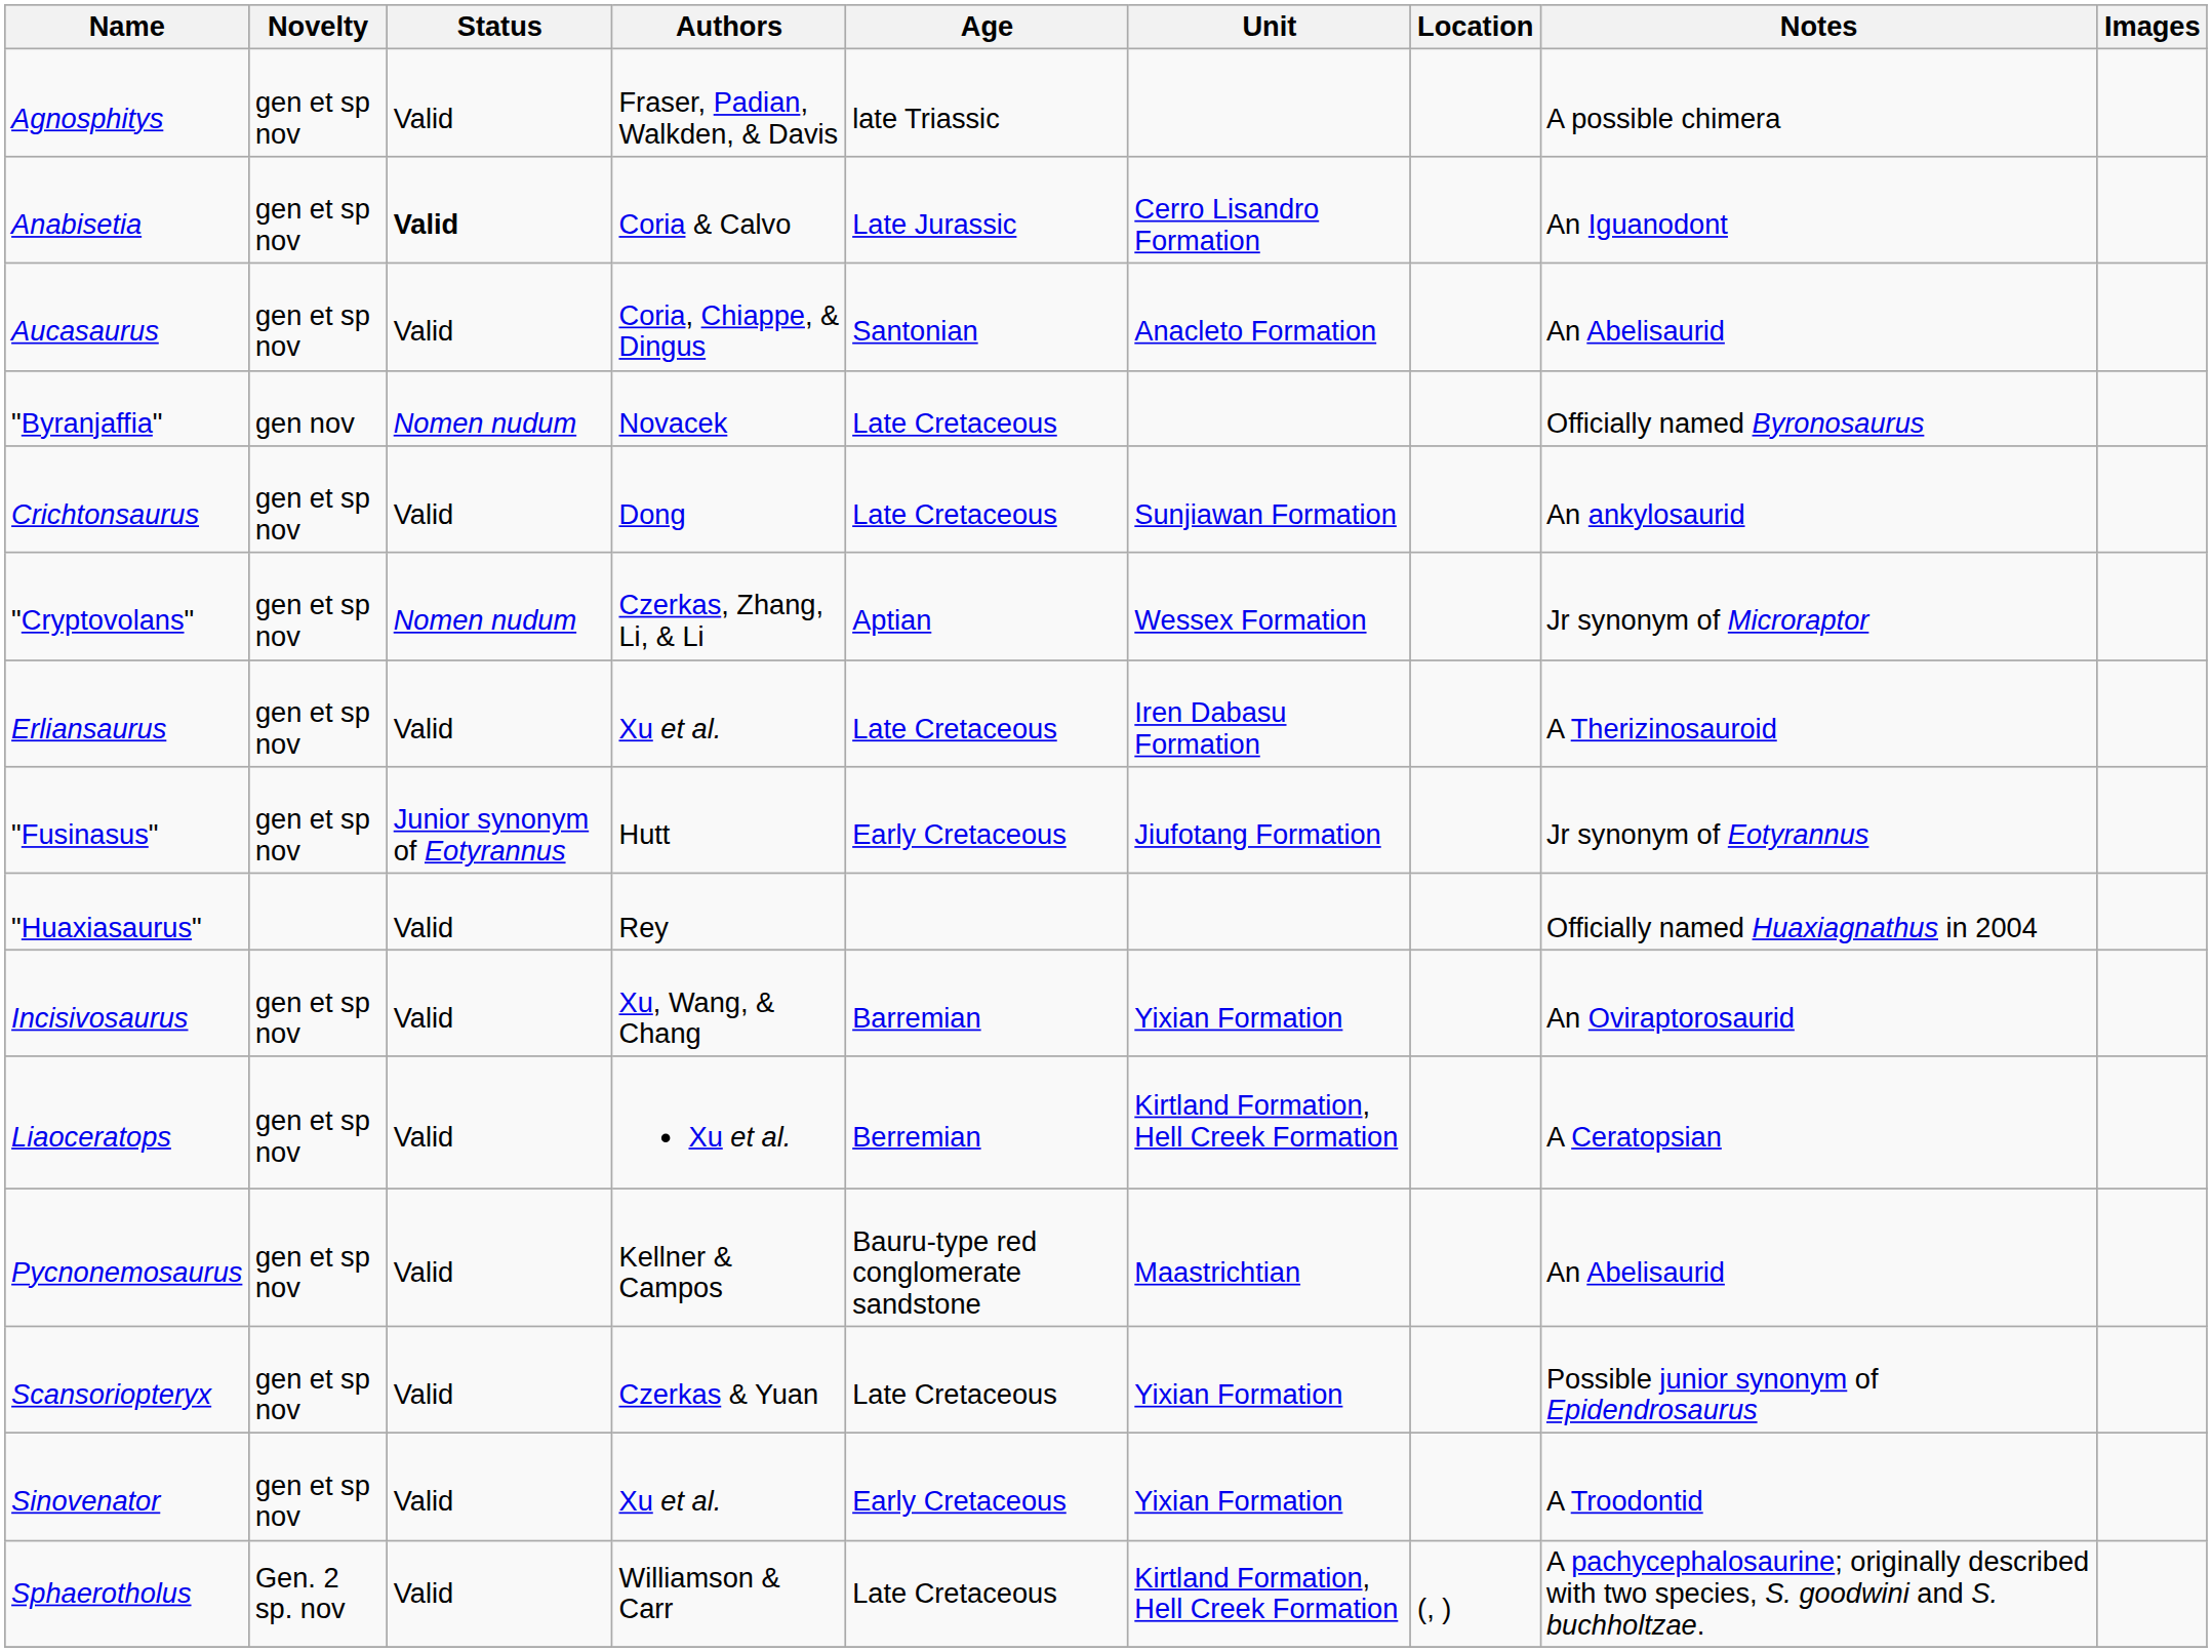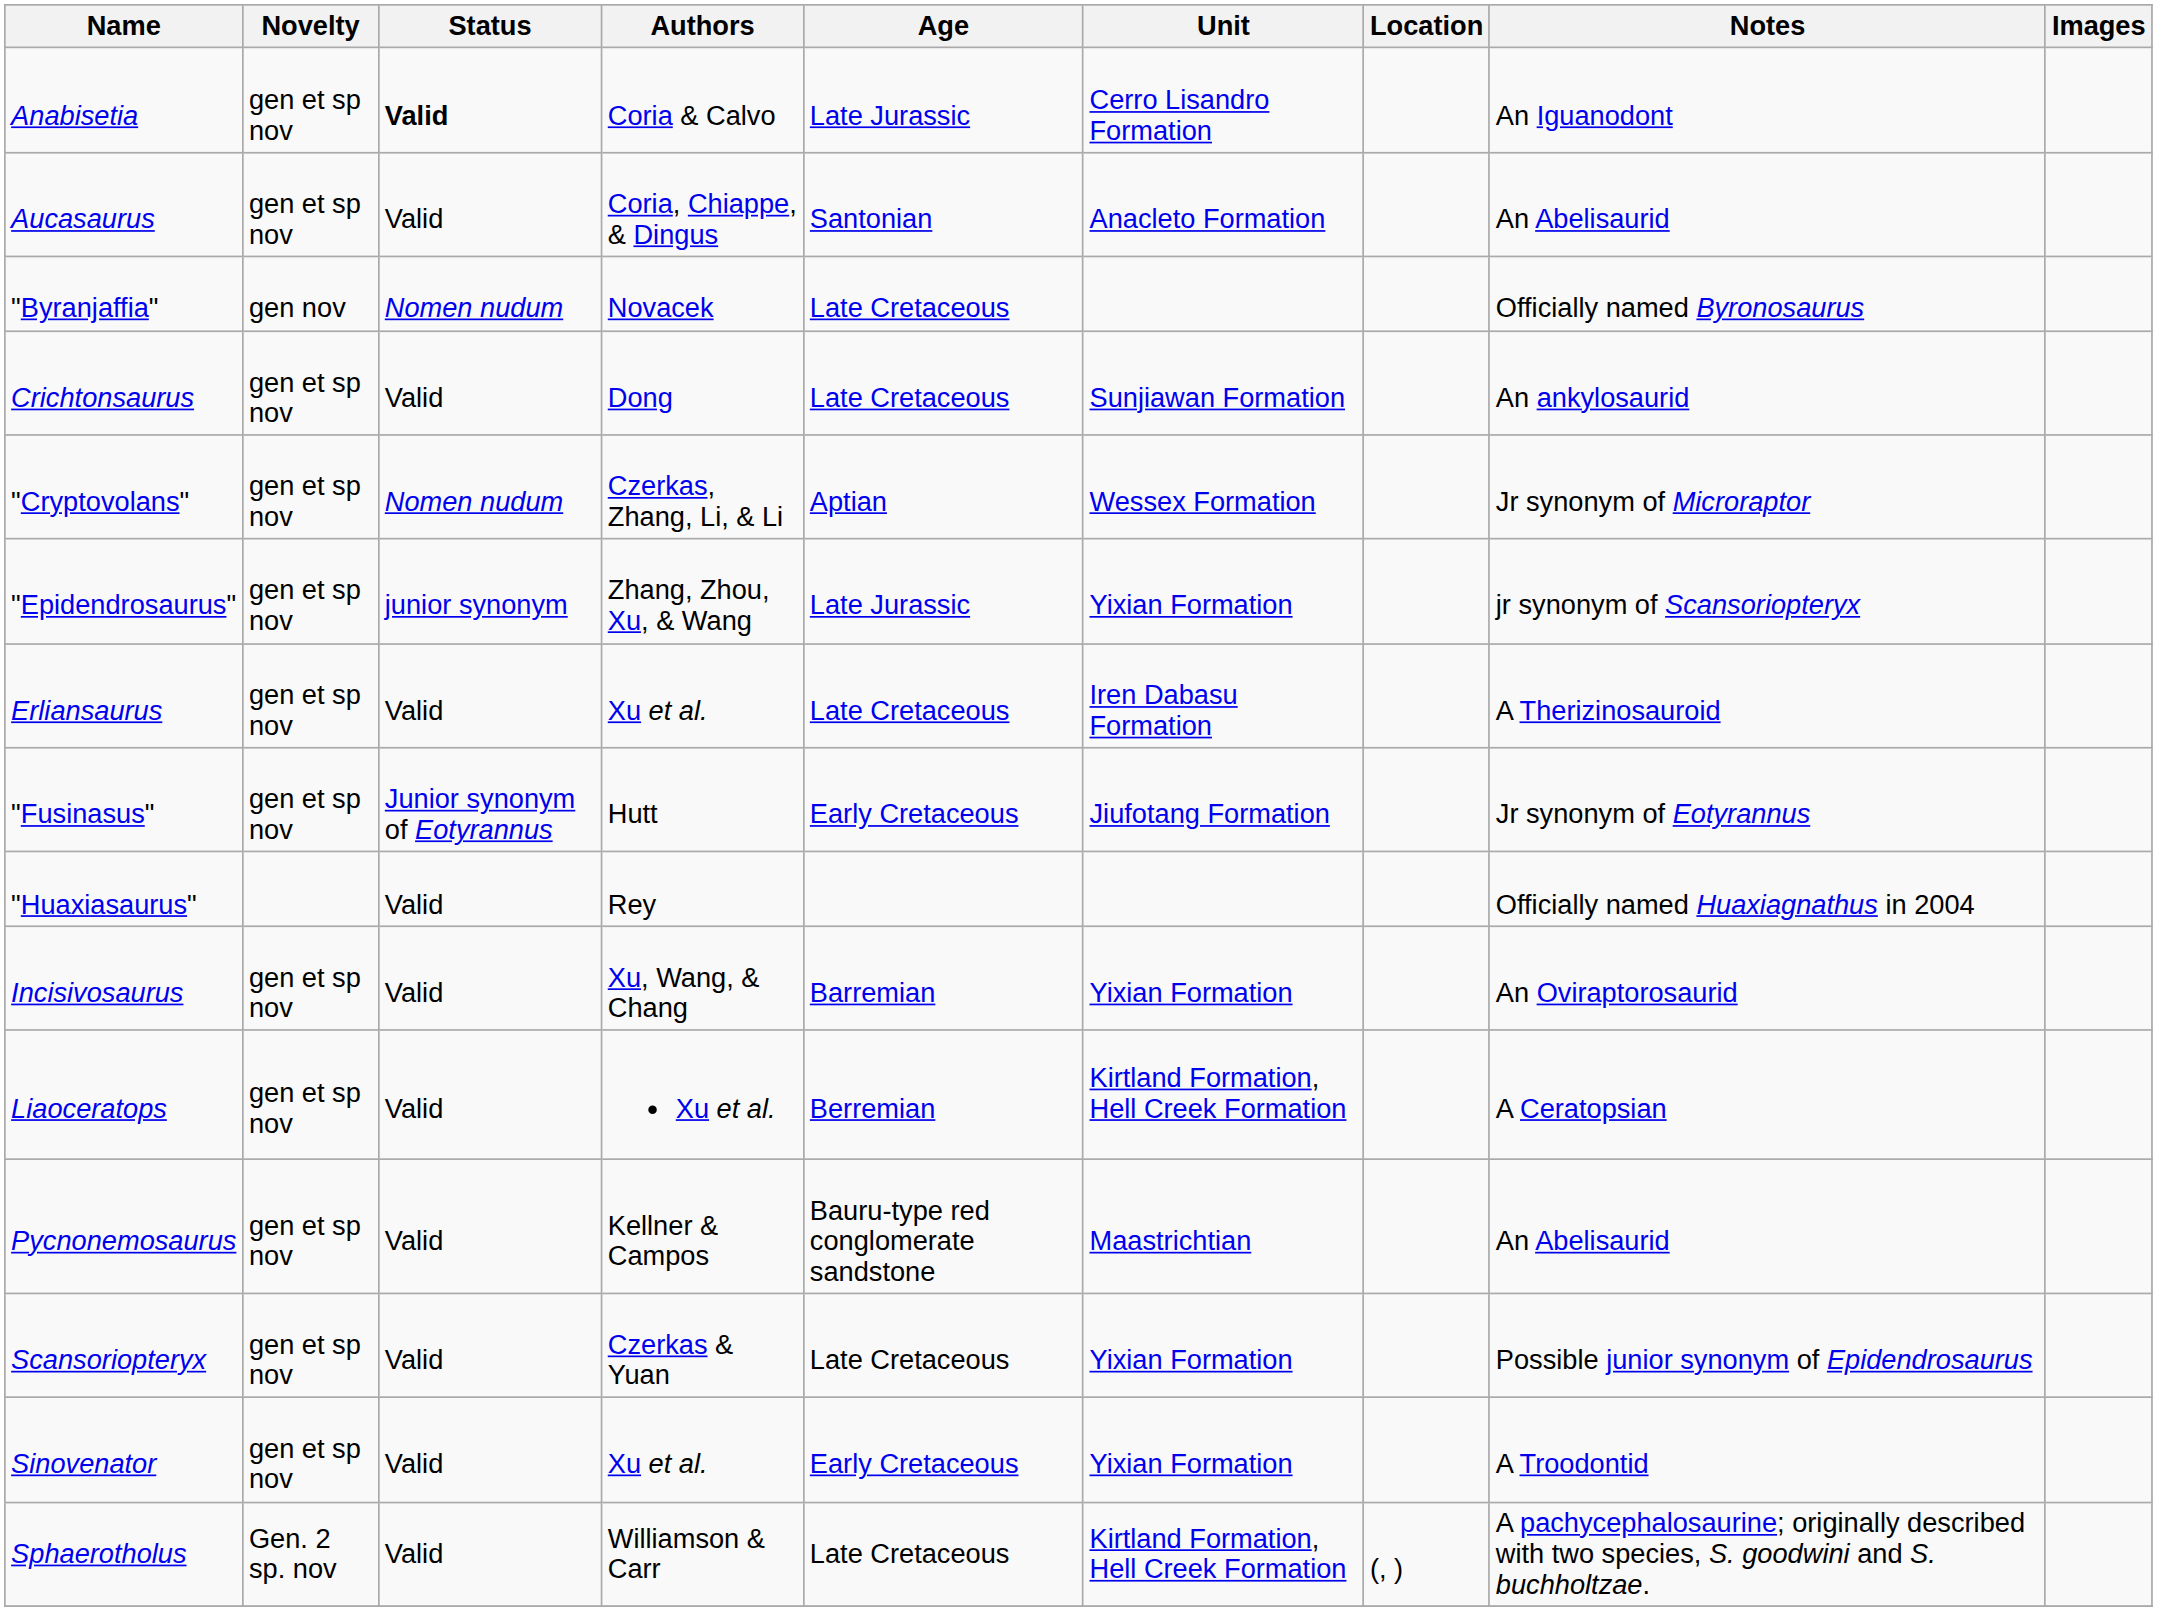 <table class="wikitable sortable" align="center" width="100%">
 <tr>
 <th>Name</th>
 <th>Novelty</th>
 <th>Status</th>
 <th>Authors</th>
 <th>Age</th>
 <th>Unit</th>
 <th>Location</th>
 <th>Notes</th>
 <th>Images</th>
-</tr>
-<tr>
-<td><br><em><a href='#'>Agnosphitys</a></em></td>
-<td><br>gen et sp nov</td>
-<td><br>Valid</td>
-<td><br>Fraser, <a href='#'>Padian</a>, Walkden, & Davis</td>
-<td><br>late Triassic</td>
-<td></td>
-<td><br></td>
-<td><br>A possible chimera</td>
-<td><br></td>
 </tr>
 <tr>
 <td><br><em><a href='#'>Anabisetia</a></em></td>
 <td><br>gen et sp nov</td>
 <td><strong><br>Valid</strong></td>
 <td><br><a href='#'>Coria</a> & Calvo</td>
 <td><br><a href='#'>Late Jurassic</a></td>
 <td><br><a href='#'>Cerro Lisandro Formation</a></td>
 <td><br></td>
 <td><br>An <a href='#'>Iguanodont</a></td>
 <td><br></td>
 </tr>
 <tr>
 <td><br><em><a href='#'>Aucasaurus</a></em></td>
 <td><br>gen et sp nov</td>
 <td><br>Valid</td>
 <td><br><a href='#'>Coria</a>, <a href='#'>Chiappe</a>, & <a href='#'>Dingus</a></td>
 <td><br><a href='#'>Santonian</a></td>
 <td><br><a href='#'>Anacleto Formation</a></td>
 <td><br></td>
 <td><br>An <a href='#'>Abelisaurid</a></td>
 <td><br></td>
 </tr>
 <tr>
 <td><br>"<a href='#'>Byranjaffia</a>"</td>
 <td><br>gen nov</td>
 <td><br><em><a href='#'>Nomen nudum</a></em></td>
 <td><br><a href='#'>Novacek</a></td>
 <td><br><a href='#'>Late Cretaceous</a></td>
 <td></td>
 <td><br></td>
 <td><br>Officially named <em><a href='#'>Byronosaurus</a></em></td>
 <td></td>
 </tr>
 <tr>
 <td><br><em><a href='#'>Crichtonsaurus</a></em></td>
 <td><br>gen et sp nov</td>
 <td><br>Valid</td>
 <td><br><a href='#'>Dong</a></td>
 <td><br><a href='#'>Late Cretaceous</a></td>
 <td><br><a href='#'>Sunjiawan Formation</a></td>
 <td><br></td>
 <td><br>An <a href='#'>ankylosaurid</a></td>
 <td></td>
 </tr>
 <tr>
 <td><br>"<a href='#'>Cryptovolans</a>"</td>
 <td><br>gen et sp nov</td>
 <td><br><em><a href='#'>Nomen nudum</a></em></td>
 <td><br><a href='#'>Czerkas</a>, Zhang, Li, & Li</td>
 <td><br><a href='#'>Aptian</a></td>
 <td><br><a href='#'>Wessex Formation</a></td>
 <td><br></td>
 <td><br>Jr synonym of <em><a href='#'>Microraptor</a></em></td>
+<td></td>
+</tr>
+<tr>
+<td><br>"<a href='#'>Epidendrosaurus</a>"</td>
+<td><br>gen et sp nov</td>
+<td><br><a href='#'>junior synonym</a></td>
+<td><br>Zhang, Zhou, <a href='#'>Xu</a>, & Wang</td>
+<td><br><a href='#'>Late Jurassic</a></td>
+<td><br><a href='#'>Yixian Formation</a></td>
+<td><br></td>
+<td><br>jr synonym of <em><a href='#'>Scansoriopteryx</a></em></td>
 <td></td>
 </tr>
 <tr>
 <td><br><em><a href='#'>Erliansaurus</a></em></td>
 <td><br>gen et sp nov</td>
 <td><br>Valid</td>
 <td><br><a href='#'>Xu</a> <em>et al.</em></td>
 <td><br><a href='#'>Late Cretaceous</a></td>
 <td><br><a href='#'>Iren Dabasu Formation</a></td>
 <td><br></td>
 <td><br>A <a href='#'>Therizinosauroid</a></td>
 <td><br></td>
 </tr>
 <tr>
 <td><br>"<a href='#'>Fusinasus</a>"</td>
 <td><br>gen et sp nov</td>
 <td><br><a href='#'>Junior synonym</a> of <em><a href='#'>Eotyrannus</a></em></td>
 <td><br>Hutt</td>
 <td><br><a href='#'>Early Cretaceous</a></td>
 <td><br><a href='#'>Jiufotang Formation</a></td>
 <td><br></td>
 <td><br>Jr synonym of <em><a href='#'>Eotyrannus</a></em></td>
 <td></td>
 </tr>
 <tr>
 <td><br>"<a href='#'>Huaxiasaurus</a>"</td>
 <td></td>
 <td><br>Valid</td>
 <td><br>Rey</td>
 <td></td>
 <td></td>
 <td></td>
 <td><br>Officially named <em><a href='#'>Huaxiagnathus</a></em> in 2004</td>
 <td></td>
 </tr>
 <tr>
 <td><br><em><a href='#'>Incisivosaurus</a></em></td>
 <td><br>gen et sp nov</td>
 <td><br>Valid</td>
 <td><br><a href='#'>Xu</a>, Wang, & Chang</td>
 <td><br><a href='#'>Barremian</a></td>
 <td><br><a href='#'>Yixian Formation</a></td>
 <td><br></td>
 <td><br>An <a href='#'>Oviraptorosaurid</a></td>
 <td></td>
 </tr>
 <tr>
 <td><br><em><a href='#'>Liaoceratops</a></em></td>
 <td><br>gen et sp nov</td>
 <td><br>Valid</td>
 <td><br><ul><li><a href='#'>Xu</a> <em>et al.</em></li></ul></td>
 <td><br><a href='#'>Berremian</a></td>
 <td><a href='#'>Kirtland Formation</a>, <a href='#'>Hell Creek Formation</a></td>
 <td><br></td>
 <td><br>A <a href='#'>Ceratopsian</a></td>
 <td><br></td>
 </tr>
 <tr>
 <td><br><em><a href='#'>Pycnonemosaurus</a></em></td>
 <td><br>gen et sp nov</td>
 <td><br>Valid</td>
 <td><br>Kellner & Campos</td>
 <td><br>Bauru-type red conglomerate sandstone</td>
 <td><br><a href='#'>Maastrichtian</a></td>
 <td><br></td>
 <td><br>An <a href='#'>Abelisaurid</a></td>
 <td></td>
 </tr>
 <tr>
 <td><br><em><a href='#'>Scansoriopteryx</a></em></td>
 <td><br>gen et sp nov</td>
 <td><br>Valid</td>
 <td><br><a href='#'>Czerkas</a> & Yuan</td>
 <td><br>Late Cretaceous</td>
 <td><br><a href='#'>Yixian Formation</a></td>
 <td><br></td>
 <td><br>Possible <a href='#'>junior synonym</a> of <em><a href='#'>Epidendrosaurus</a></em></td>
 <td></td>
 </tr>
 <tr>
 <td><br><em><a href='#'>Sinovenator</a></em></td>
 <td><br>gen et sp nov</td>
 <td><br>Valid</td>
 <td><br><a href='#'>Xu</a> <em>et al.</em></td>
 <td><br><a href='#'>Early Cretaceous</a></td>
 <td><br><a href='#'>Yixian Formation</a></td>
 <td><br></td>
 <td><br>A <a href='#'>Troodontid</a></td>
 <td></td>
 </tr>
 <tr>
 <td><em><a href='#'>Sphaerotholus</a></em></td>
 <td>Gen. 2 sp. nov</td>
 <td>Valid</td>
 <td>Williamson & Carr</td>
 <td>Late Cretaceous</td>
 <td><a href='#'>Kirtland Formation</a>, <a href='#'>Hell Creek Formation</a></td>
 <td><br>(, )</td>
 <td>A <a href='#'>pachycephalosaurine</a>; originally described with two species, <em>S. goodwini</em> and <em>S. buchholtzae</em>.</td>
 <td></td>
 </tr>
 <tr>
 </tr>
 </table>
